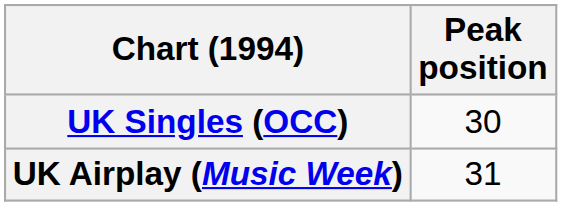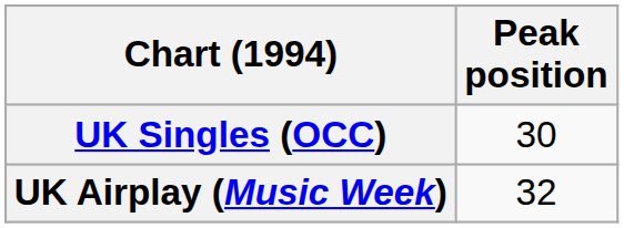 <table class="wikitable sortable plainrowheaders" style="text-align:center">
 <tr>
 <th scope="col">Chart (1994)</th>
 <th scope="col">Peak<br>position</th>
 </tr>
 <tr>
 <th scope="row"><a href='#'>UK Singles</a> (<a href='#'>OCC</a>)</th>
 <td>30</td>
 </tr>
 <tr>
 <th scope="row">UK Airplay (<em><a href='#'>Music Week</a></em>)</th>
-<td>31</td>
+<td>32</td>
 </tr>
 </table>
